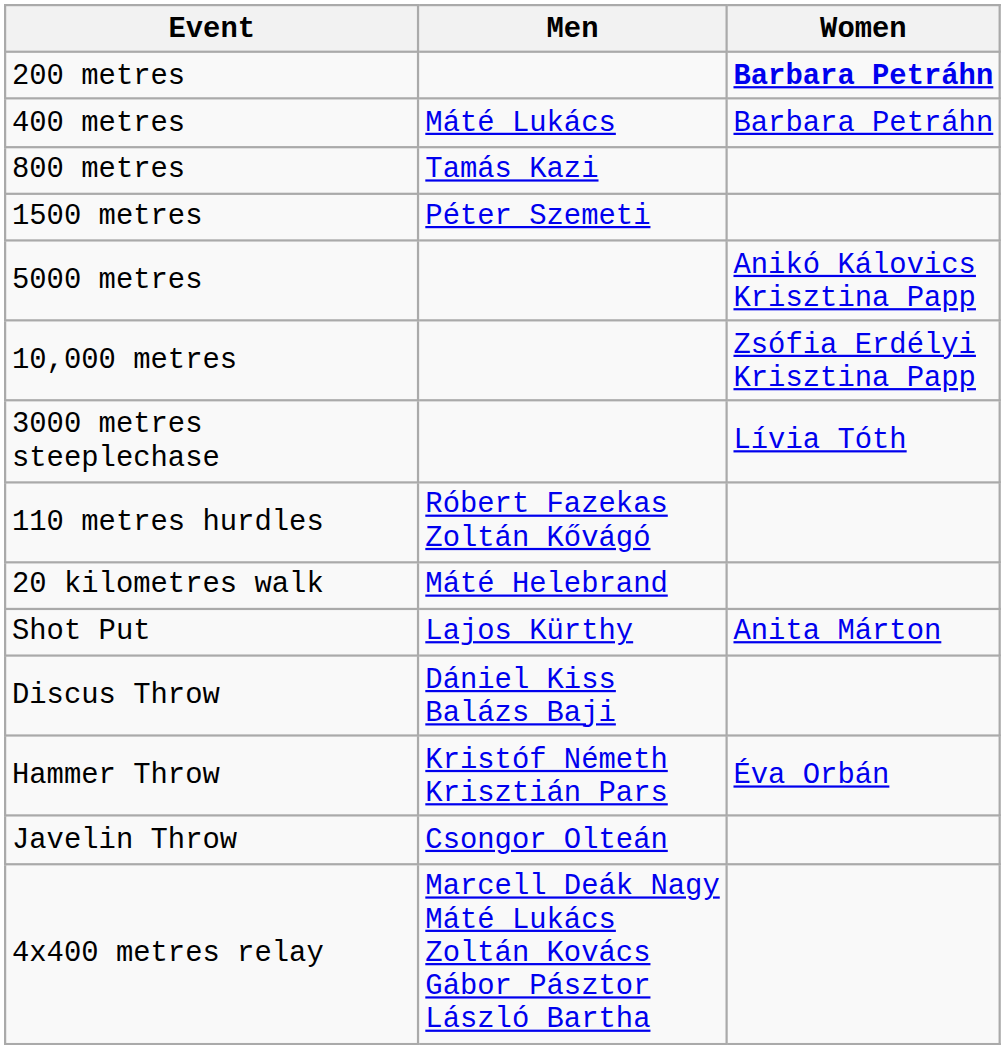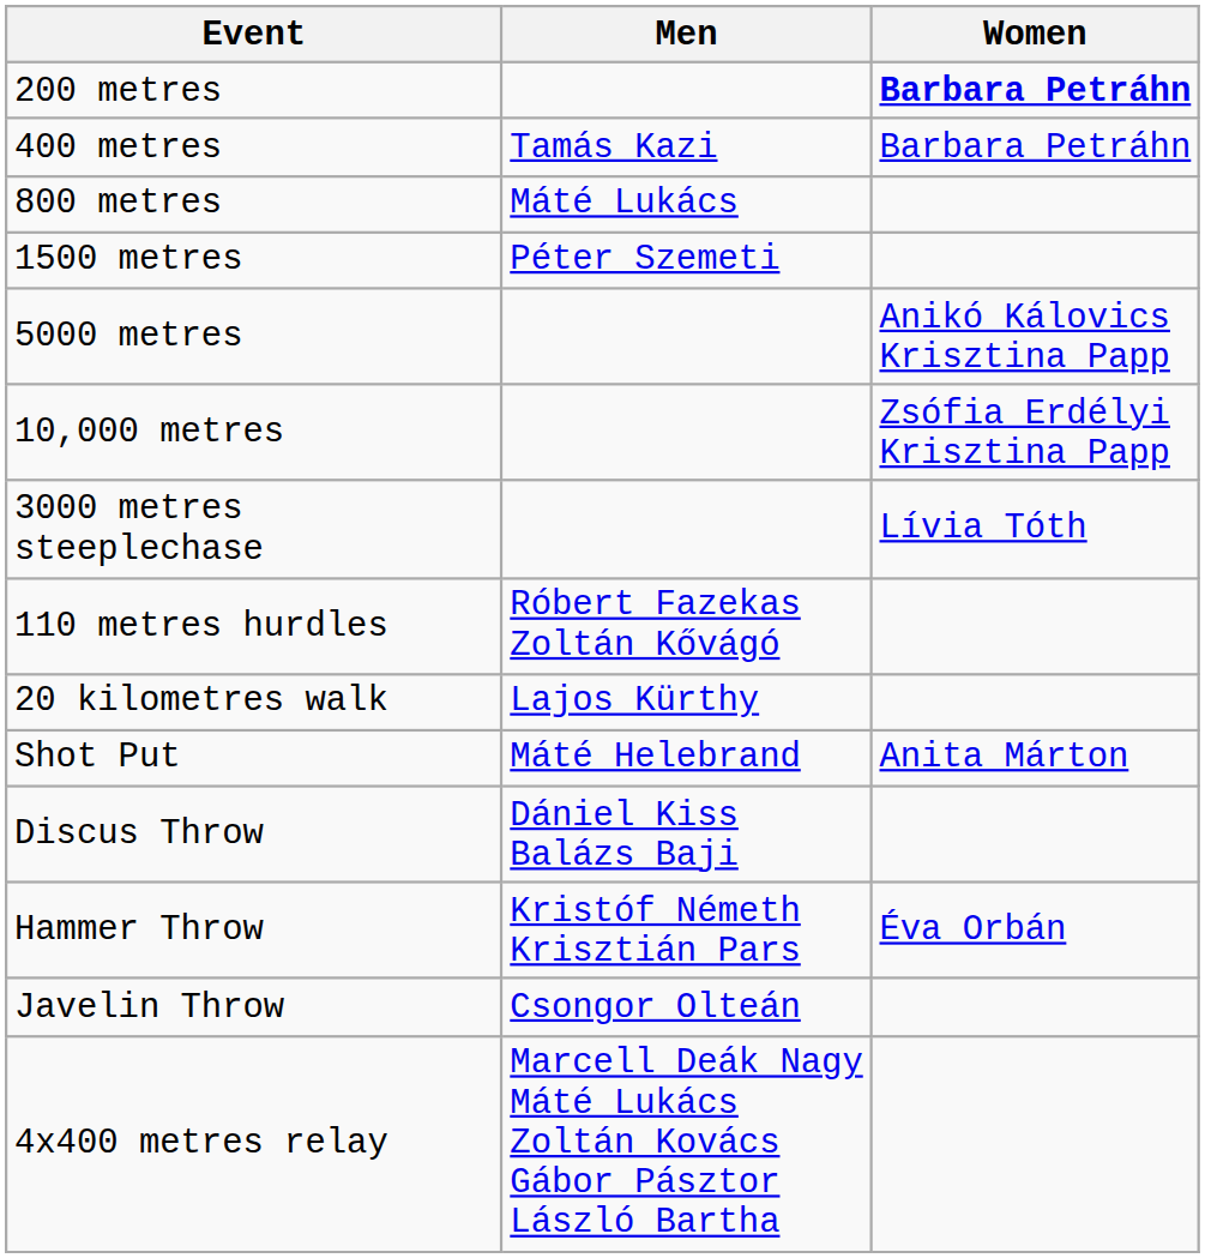 <table class=wikitable style="font-size:100%">
 <tr>
 <th width=180>Event</th>
 <th>Men</th>
 <th>Women</th>
 </tr>
 <tr>
 <td>200 metres</td>
 <td></td>
 <td><strong><a href='#'>Barbara Petráhn</a></strong></td>
 </tr>
 <tr>
 <td>400 metres</td>
-<td><a href='#'>Máté Lukács</a></td>
+<td><a href='#'>Tamás Kazi</a></td>
 <td><a href='#'>Barbara Petráhn</a></td>
 </tr>
 <tr>
 <td>800 metres</td>
-<td><a href='#'>Tamás Kazi</a></td>
+<td><a href='#'>Máté Lukács</a></td>
 <td></td>
 </tr>
 <tr>
 <td>1500 metres</td>
 <td><a href='#'>Péter Szemeti</a></td>
 <td></td>
 </tr>
 <tr>
 <td>5000 metres</td>
 <td></td>
 <td><a href='#'>Anikó Kálovics</a> <br> <a href='#'>Krisztina Papp</a></td>
 </tr>
 <tr>
 <td>10,000 metres</td>
 <td></td>
 <td><a href='#'>Zsófia Erdélyi</a> <br> <a href='#'>Krisztina Papp</a></td>
 </tr>
 <tr>
 <td>3000 metres steeplechase</td>
 <td></td>
 <td><a href='#'>Lívia Tóth</a></td>
 </tr>
 <tr>
 <td>110 metres hurdles</td>
 <td><a href='#'>Róbert Fazekas</a> <br> <a href='#'>Zoltán Kővágó</a></td>
 <td></td>
 </tr>
 <tr>
 <td>20 kilometres walk</td>
-<td><a href='#'>Máté Helebrand</a></td>
+<td><a href='#'>Lajos Kürthy</a></td>
 <td></td>
 </tr>
 <tr>
 <td>Shot Put</td>
-<td><a href='#'>Lajos Kürthy</a></td>
+<td><a href='#'>Máté Helebrand</a></td>
 <td><a href='#'>Anita Márton</a></td>
 </tr>
 <tr>
 <td>Discus Throw</td>
 <td><a href='#'>Dániel Kiss</a> <br> <a href='#'>Balázs Baji</a></td>
 <td></td>
 </tr>
 <tr>
 <td>Hammer Throw</td>
 <td><a href='#'>Kristóf Németh</a> <br> <a href='#'>Krisztián Pars</a></td>
 <td><a href='#'>Éva Orbán</a></td>
 </tr>
 <tr>
 <td>Javelin Throw</td>
 <td><a href='#'>Csongor Olteán</a></td>
 <td></td>
 </tr>
 <tr>
 <td>4x400 metres relay</td>
 <td><a href='#'>Marcell Deák Nagy</a> <br> <a href='#'>Máté Lukács</a> <br> <a href='#'>Zoltán Kovács</a> <br> <a href='#'>Gábor Pásztor</a> <br> <a href='#'>László Bartha</a></td>
 <td></td>
 </tr>
 </table>
